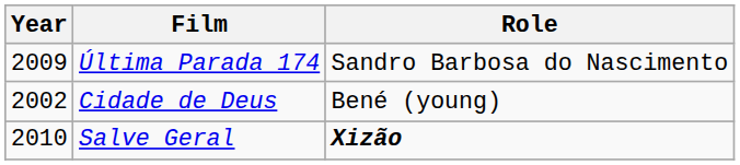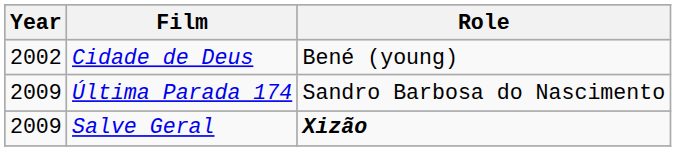 <table class="wikitable" style="font-size: 100%;">
 <tr>
 <th>Year</th>
 <th>Film</th>
 <th>Role</th>
 </tr>
 <tr>
+<td>2002</td>
+<td><em><a href='#'>Cidade de Deus</a></em></td>
+<td>Bené (young)</td>
+</tr>
+<tr>
 <td>2009</td>
 <td><em><a href='#'>Última Parada 174</a></em></td>
 <td>Sandro Barbosa do Nascimento</td>
 </tr>
 <tr>
-<td>2002</td>
-<td><em><a href='#'>Cidade de Deus</a></em></td>
-<td>Bené (young)</td>
-</tr>
-<tr>
-<td>2010</td>
+<td>2009</td>
 <td><em><a href='#'>Salve Geral</a></em></td>
 <td><strong><em>Xizão</em></strong></td>
 </tr>
 </table>
